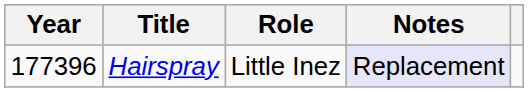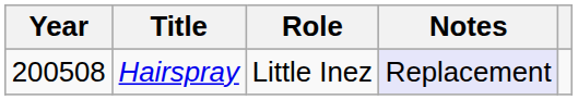 <table class="wikitable">
 <tr>
 <th>Year</th>
 <th>Title</th>
 <th>Role</th>
 <th class="unsortable">Notes</th>
 <th></th>
 </tr>
 <tr>
-<td>177396</td>
+<td>200508</td>
 <td><em><a href='#'>Hairspray</a></em></td>
 <td>Little Inez</td>
 <td style="background: lavender;">Replacement</td>
 <td></td>
 </tr>
 </table>
